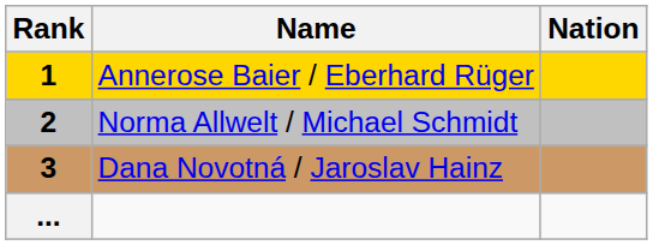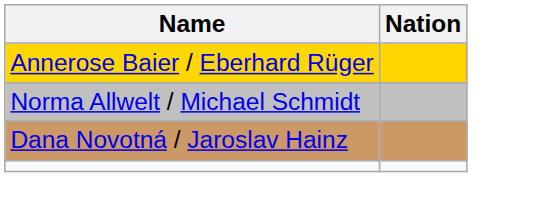 <table class="wikitable">
 <tr>
-<th>Rank</th>
 <th>Name</th>
 <th>Nation</th>
 </tr>
 <tr bgcolor="gold">
-<td align="center"><strong>1</strong></td>
 <td><a href='#'>Annerose Baier</a> / <a href='#'>Eberhard Rüger</a></td>
 <td></td>
 </tr>
 <tr bgcolor="silver">
-<td align="center"><strong>2</strong></td>
 <td><a href='#'>Norma Allwelt</a> / <a href='#'>Michael Schmidt</a></td>
 <td></td>
 </tr>
 <tr bgcolor="cc9966">
-<td align="center"><strong>3</strong></td>
 <td><a href='#'>Dana Novotná</a> / <a href='#'>Jaroslav Hainz</a></td>
 <td></td>
 </tr>
 <tr>
-<th>...</th>
 <td></td>
 <td></td>
 </tr>
 </table>
